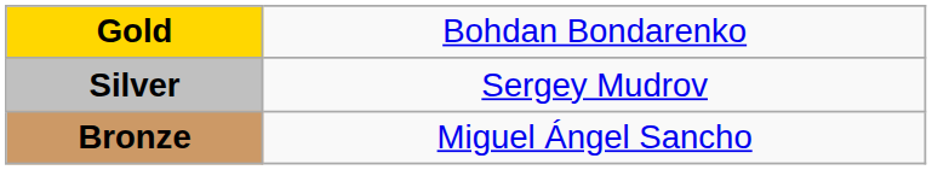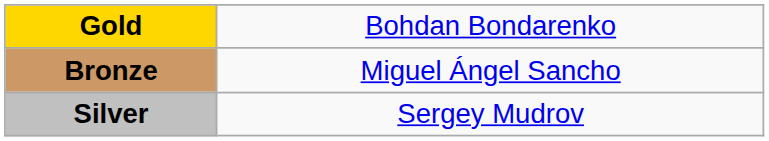 <table class="wikitable" style="text-align:center; " width="35%">
 <tr>
 <td bgcolor="gold"><strong>Gold</strong></td>
 <td><a href='#'>Bohdan Bondarenko</a><br>  <small><em></em></small></td>
 </tr>
 <tr>
+<td bgcolor="CC9966"><strong>Bronze</strong></td>
+<td><a href='#'>Miguel Ángel Sancho</a><br>  <small><em></em></small></td>
+</tr>
+<tr>
 <td bgcolor="silver"><strong>Silver</strong></td>
 <td><a href='#'>Sergey Mudrov</a><br>  <small><em></em></small></td>
 </tr>
-<tr>
-<td bgcolor="CC9966"><strong>Bronze</strong></td>
-<td><a href='#'>Miguel Ángel Sancho</a><br>  <small><em></em></small></td>
-</tr>
 </table>
